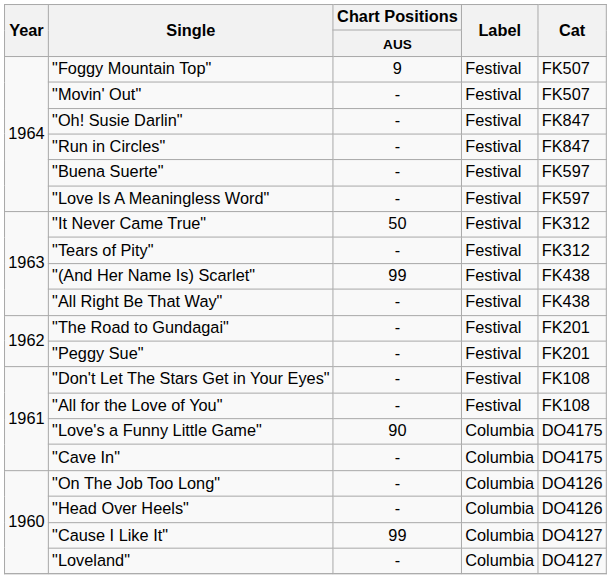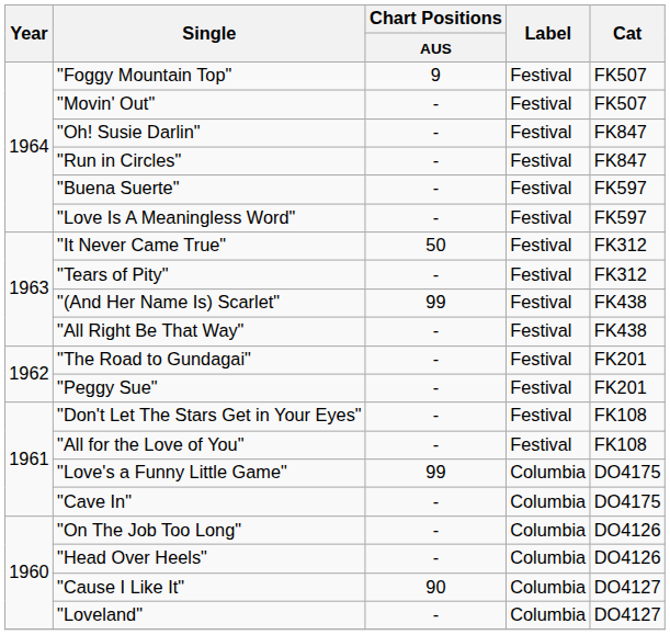 <table class="wikitable">
 <tr>
 <th rowspan="2">Year</th>
 <th rowspan="2">Single</th>
 <th colspan="1">Chart Positions</th>
 <th rowspan="2">Label</th>
 <th rowspan="2">Cat</th>
 </tr>
 <tr>
 <th><small>AUS</small></th>
 </tr>
 <tr>
 <td rowspan="6">1964</td>
 <td>"Foggy Mountain Top"</td>
 <td align="center">9</td>
 <td>Festival</td>
 <td>FK507</td>
 </tr>
 <tr>
 <td>"Movin' Out"</td>
 <td align="center">-</td>
 <td>Festival</td>
 <td>FK507</td>
 </tr>
 <tr>
 <td>"Oh! Susie Darlin"</td>
 <td align="center">-</td>
 <td>Festival</td>
 <td>FK847</td>
 </tr>
 <tr>
 <td>"Run in Circles"</td>
 <td align="center">-</td>
 <td>Festival</td>
 <td>FK847</td>
 </tr>
 <tr>
 <td>"Buena Suerte"</td>
 <td align="center">-</td>
 <td>Festival</td>
 <td>FK597</td>
 </tr>
 <tr>
 <td>"Love Is A Meaningless Word"</td>
 <td align="center">-</td>
 <td>Festival</td>
 <td>FK597</td>
 </tr>
 <tr>
 <td rowspan="4">1963</td>
 <td>"It Never Came True"</td>
 <td align="center">50</td>
 <td>Festival</td>
 <td>FK312</td>
 </tr>
 <tr>
 <td>"Tears of Pity"</td>
 <td align="center">-</td>
 <td>Festival</td>
 <td>FK312</td>
 </tr>
 <tr>
 <td>"(And Her Name Is) Scarlet"</td>
 <td align="center">99</td>
 <td>Festival</td>
 <td>FK438</td>
 </tr>
 <tr>
 <td>"All Right Be That Way"</td>
 <td align="center">-</td>
 <td>Festival</td>
 <td>FK438</td>
 </tr>
 <tr>
 <td rowspan="2">1962</td>
 <td>"The Road to Gundagai"</td>
 <td align="center">-</td>
 <td>Festival</td>
 <td>FK201</td>
 </tr>
 <tr>
 <td>"Peggy Sue"</td>
 <td align="center">-</td>
 <td>Festival</td>
 <td>FK201</td>
 </tr>
 <tr>
 <td rowspan="4">1961</td>
 <td>"Don't Let The Stars Get in Your Eyes"</td>
 <td align="center">-</td>
 <td>Festival</td>
 <td>FK108</td>
 </tr>
 <tr>
 <td>"All for the Love of You"</td>
 <td align="center">-</td>
 <td>Festival</td>
 <td>FK108</td>
 </tr>
 <tr>
 <td>"Love's a Funny Little Game"</td>
-<td align="center">90</td>
+<td align="center">99</td>
 <td>Columbia</td>
 <td>DO4175</td>
 </tr>
 <tr>
 <td>"Cave In"</td>
 <td align="center">-</td>
 <td>Columbia</td>
 <td>DO4175</td>
 </tr>
 <tr>
 <td rowspan="4">1960</td>
 <td>"On The Job Too Long"</td>
 <td align="center">-</td>
 <td>Columbia</td>
 <td>DO4126</td>
 </tr>
 <tr>
 <td>"Head Over Heels"</td>
 <td align="center">-</td>
 <td>Columbia</td>
 <td>DO4126</td>
 </tr>
 <tr>
 <td>"Cause I Like It"</td>
-<td align="center">99</td>
+<td align="center">90</td>
 <td>Columbia</td>
 <td>DO4127</td>
 </tr>
 <tr>
 <td>"Loveland"</td>
 <td align="center">-</td>
 <td>Columbia</td>
 <td>DO4127</td>
 </tr>
 <tr>
 </tr>
 </table>
